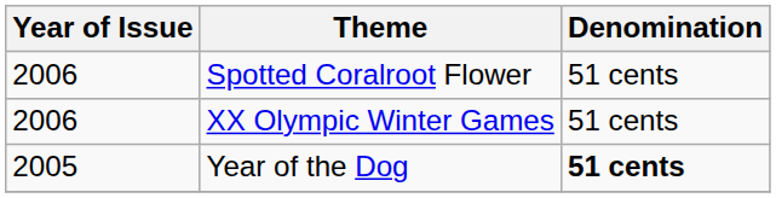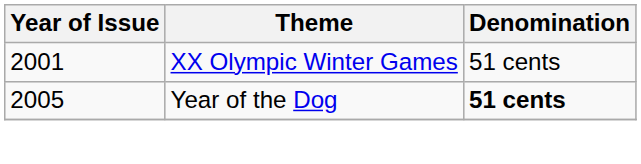 <table class="wikitable sortable">
 <tr>
 <th>Year of Issue</th>
 <th>Theme</th>
 <th>Denomination</th>
 </tr>
 <tr>
-<td>2006</td>
-<td><a href='#'>Spotted Coralroot</a> Flower</td>
-<td>51 cents</td>
-</tr>
-<tr>
-<td>2006</td>
+<td>2001</td>
 <td><a href='#'>XX Olympic Winter Games</a></td>
 <td>51 cents</td>
 </tr>
 <tr>
 <td>2005</td>
 <td>Year of the <a href='#'>Dog</a></td>
 <td><strong>51 cents</strong></td>
 </tr>
 <tr>
 </tr>
 </table>
